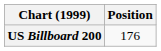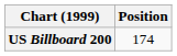 <table class="wikitable plainrowheaders">
 <tr>
 <th>Chart (1999)</th>
 <th>Position</th>
 </tr>
 <tr>
 <th scope="row">US <em>Billboard</em> 200</th>
-<td style="text-align:center;">176</td>
+<td style="text-align:center;">174</td>
 </tr>
 </table>
